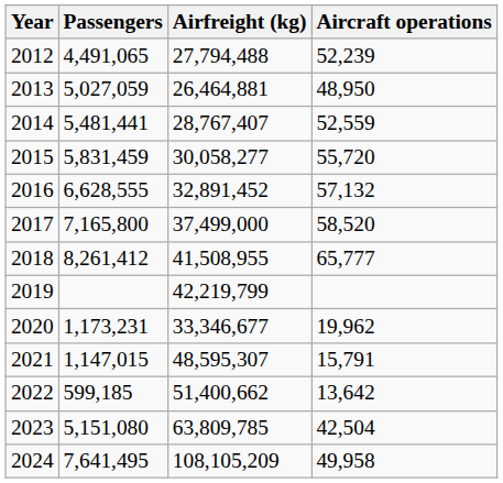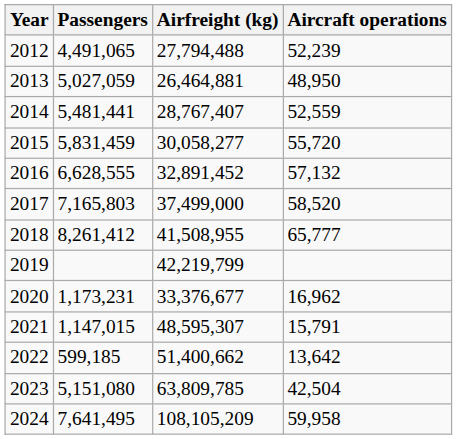 <table class="wikitable sortable" style="margin:1em auto;">
 <tr bgcolor=lightgrey>
 <th>Year</th>
 <th>Passengers</th>
 <th>Airfreight (kg)</th>
 <th>Aircraft operations</th>
 </tr>
 <tr>
 <td>2012</td>
 <td>4,491,065</td>
 <td>27,794,488</td>
 <td>52,239</td>
 </tr>
 <tr>
 <td>2013</td>
 <td>5,027,059</td>
 <td>26,464,881</td>
 <td>48,950</td>
 </tr>
 <tr>
 <td>2014</td>
 <td>5,481,441</td>
 <td>28,767,407</td>
 <td>52,559</td>
 </tr>
 <tr>
 <td>2015</td>
 <td>5,831,459</td>
 <td>30,058,277</td>
 <td>55,720</td>
 </tr>
 <tr>
 <td>2016</td>
 <td>6,628,555</td>
 <td>32,891,452</td>
 <td>57,132</td>
 </tr>
 <tr>
 <td>2017</td>
-<td>7,165,800</td>
+<td>7,165,803</td>
 <td>37,499,000</td>
 <td>58,520</td>
 </tr>
 <tr>
 <td>2018</td>
 <td>8,261,412</td>
 <td>41,508,955</td>
 <td>65,777</td>
 </tr>
 <tr>
 <td>2019</td>
 <td></td>
 <td>42,219,799</td>
 <td></td>
 </tr>
 <tr>
 <td>2020</td>
 <td>1,173,231</td>
-<td>33,346,677</td>
-<td>19,962</td>
+<td>33,376,677</td>
+<td>16,962</td>
 </tr>
 <tr>
 <td>2021</td>
 <td>1,147,015</td>
 <td>48,595,307</td>
 <td>15,791</td>
 </tr>
 <tr>
 <td>2022</td>
 <td>599,185</td>
 <td>51,400,662</td>
 <td>13,642</td>
 </tr>
 <tr>
 <td>2023</td>
 <td>5,151,080</td>
 <td>63,809,785</td>
 <td>42,504</td>
 </tr>
 <tr>
 <td>2024</td>
 <td>7,641,495</td>
 <td>108,105,209</td>
-<td>49,958</td>
+<td>59,958</td>
 </tr>
 </table>
